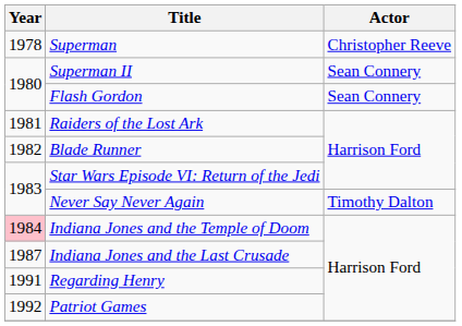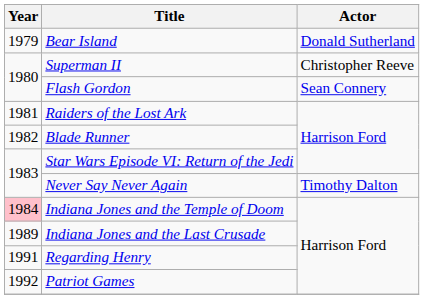 <table class="wikitable sortable" border="1">
 <tr>
 <th>Year</th>
 <th>Title</th>
 <th>Actor</th>
 </tr>
 <tr>
-<td>1978</td>
-<td><em><a href='#'>Superman</a></em></td>
-<td><a href='#'>Christopher Reeve</a></td>
+<td>1979</td>
+<td><em><a href='#'>Bear Island</a></em></td>
+<td><a href='#'>Donald Sutherland</a></td>
 </tr>
 <tr>
 <td rowspan="2">1980</td>
 <td><em><a href='#'>Superman II</a></em></td>
-<td><a href='#'>Sean Connery</a></td>
+<td>Christopher Reeve</td>
 </tr>
 <tr>
 <td><em><a href='#'>Flash Gordon</a></em></td>
 <td><a href='#'>Sean Connery</a></td>
 </tr>
 <tr>
 <td>1981</td>
 <td><em><a href='#'>Raiders of the Lost Ark</a></em></td>
 <td rowspan="3"><a href='#'>Harrison Ford</a></td>
 </tr>
 <tr>
 <td>1982</td>
 <td><em><a href='#'>Blade Runner</a></em></td>
 </tr>
 <tr>
 <td rowspan="2">1983</td>
 <td><em><a href='#'>Star Wars Episode VI: Return of the Jedi</a></em></td>
 </tr>
 <tr>
 <td><em><a href='#'>Never Say Never Again</a></em></td>
 <td><a href='#'>Timothy Dalton</a></td>
 </tr>
 <tr>
 <td style="background: pink;">1984</td>
 <td><em><a href='#'>Indiana Jones and the Temple of Doom</a></em></td>
 <td rowspan="4">Harrison Ford</td>
 </tr>
 <tr>
-<td>1987</td>
+<td>1989</td>
 <td><em><a href='#'>Indiana Jones and the Last Crusade</a></em></td>
 </tr>
 <tr>
 <td>1991</td>
 <td><em><a href='#'>Regarding Henry</a></em></td>
 </tr>
 <tr>
 <td>1992</td>
 <td><em><a href='#'>Patriot Games</a></em></td>
 </tr>
 <tr>
 </tr>
 </table>
